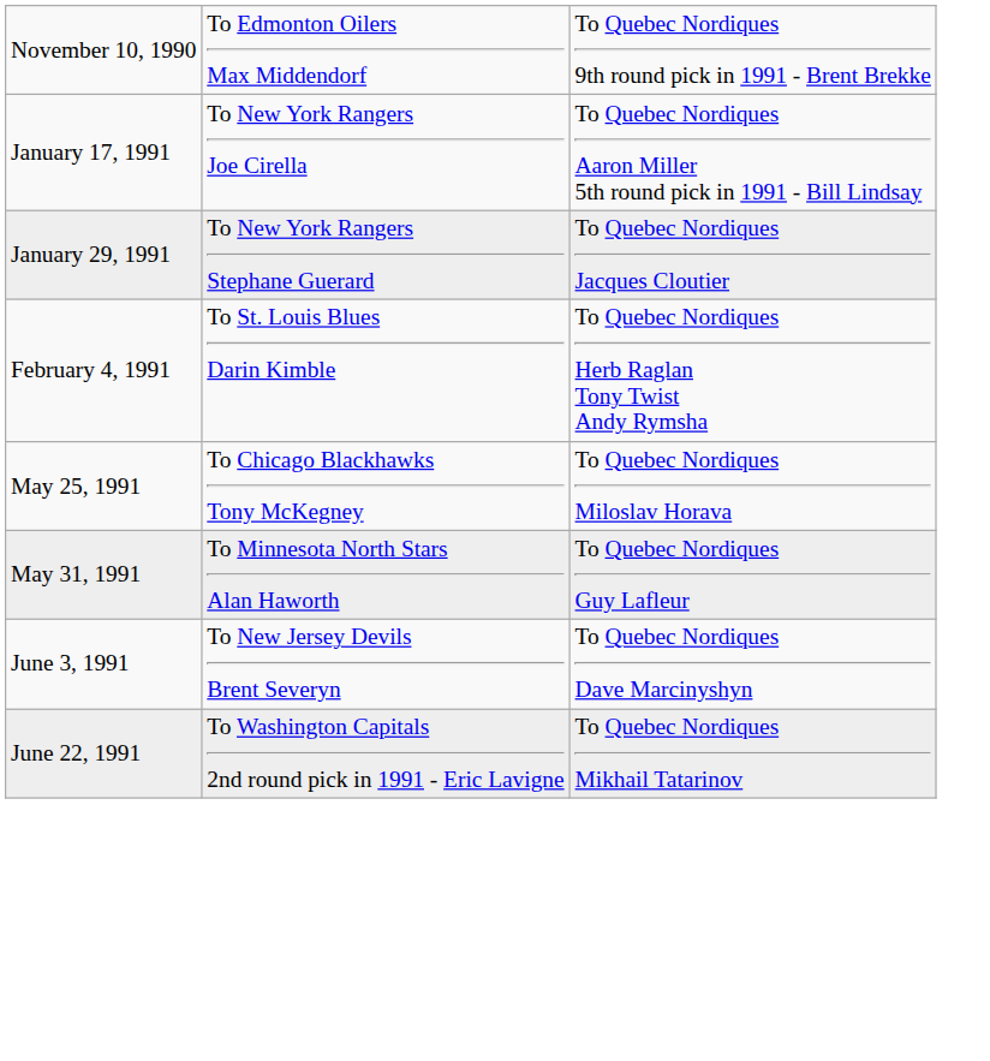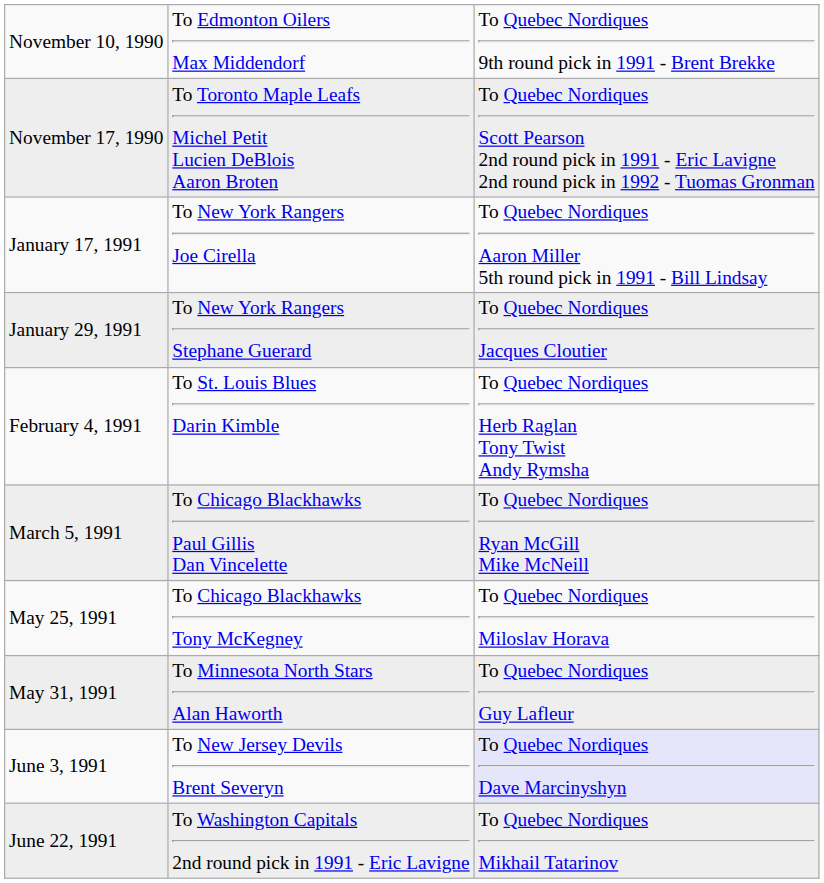 <table class="wikitable">
 <tr>
 <td>November 10, 1990</td>
 <td valign="top">To <a href='#'>Edmonton Oilers</a><hr><a href='#'>Max Middendorf</a></td>
 <td valign="top">To <a href='#'>Quebec Nordiques</a><hr>9th round pick in <a href='#'>1991</a> - <a href='#'>Brent Brekke</a></td>
+</tr>
+<tr style="background:#eee;">
+<td>November 17, 1990</td>
+<td valign="top">To <a href='#'>Toronto Maple Leafs</a><hr><a href='#'>Michel Petit</a> <br> <a href='#'>Lucien DeBlois</a> <br> <a href='#'>Aaron Broten</a></td>
+<td valign="top">To <a href='#'>Quebec Nordiques</a><hr><a href='#'>Scott Pearson</a> <br> 2nd round pick in <a href='#'>1991</a> - <a href='#'>Eric Lavigne</a> <br> 2nd round pick in <a href='#'>1992</a> - <a href='#'>Tuomas Gronman</a></td>
 </tr>
 <tr>
 <td>January 17, 1991</td>
 <td valign="top">To <a href='#'>New York Rangers</a><hr><a href='#'>Joe Cirella</a></td>
 <td valign="top">To <a href='#'>Quebec Nordiques</a><hr><a href='#'>Aaron Miller</a> <br> 5th round pick in <a href='#'>1991</a> - <a href='#'>Bill Lindsay</a></td>
 </tr>
 <tr style="background:#eee;">
 <td>January 29, 1991</td>
 <td valign="top">To <a href='#'>New York Rangers</a><hr><a href='#'>Stephane Guerard</a></td>
 <td valign="top">To <a href='#'>Quebec Nordiques</a><hr><a href='#'>Jacques Cloutier</a></td>
 </tr>
 <tr>
 <td>February 4, 1991</td>
 <td valign="top">To <a href='#'>St. Louis Blues</a><hr><a href='#'>Darin Kimble</a></td>
 <td valign="top">To <a href='#'>Quebec Nordiques</a><hr><a href='#'>Herb Raglan</a> <br> <a href='#'>Tony Twist</a> <br> <a href='#'>Andy Rymsha</a></td>
 </tr>
+<tr style="background:#eee;">
+<td>March 5, 1991</td>
+<td valign="top">To <a href='#'>Chicago Blackhawks</a><hr><a href='#'>Paul Gillis</a> <br> <a href='#'>Dan Vincelette</a></td>
+<td valign="top">To <a href='#'>Quebec Nordiques</a><hr><a href='#'>Ryan McGill</a> <br> <a href='#'>Mike McNeill</a></td>
+</tr>
 <tr>
 <td>May 25, 1991</td>
 <td valign="top">To <a href='#'>Chicago Blackhawks</a><hr><a href='#'>Tony McKegney</a></td>
 <td valign="top">To <a href='#'>Quebec Nordiques</a><hr><a href='#'>Miloslav Horava</a></td>
 </tr>
 <tr style="background:#eee;">
 <td>May 31, 1991</td>
 <td valign="top">To <a href='#'>Minnesota North Stars</a><hr><a href='#'>Alan Haworth</a></td>
 <td valign="top">To <a href='#'>Quebec Nordiques</a><hr><a href='#'>Guy Lafleur</a></td>
 </tr>
 <tr>
 <td>June 3, 1991</td>
 <td valign="top">To <a href='#'>New Jersey Devils</a><hr><a href='#'>Brent Severyn</a></td>
-<td valign="top">To <a href='#'>Quebec Nordiques</a><hr><a href='#'>Dave Marcinyshyn</a></td>
+<td valign="top" style="background: lavender;">To <a href='#'>Quebec Nordiques</a><hr><a href='#'>Dave Marcinyshyn</a></td>
 </tr>
 <tr style="background:#eee;">
 <td>June 22, 1991</td>
 <td valign="top">To <a href='#'>Washington Capitals</a><hr>2nd round pick in <a href='#'>1991</a> - <a href='#'>Eric Lavigne</a></td>
 <td valign="top">To <a href='#'>Quebec Nordiques</a><hr><a href='#'>Mikhail Tatarinov</a></td>
 </tr>
 </table>
